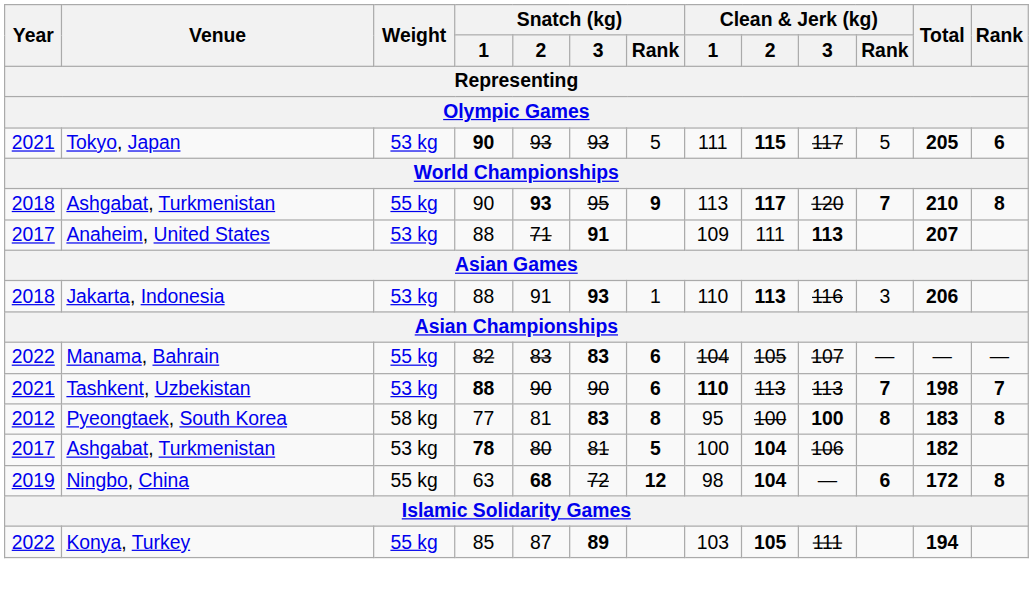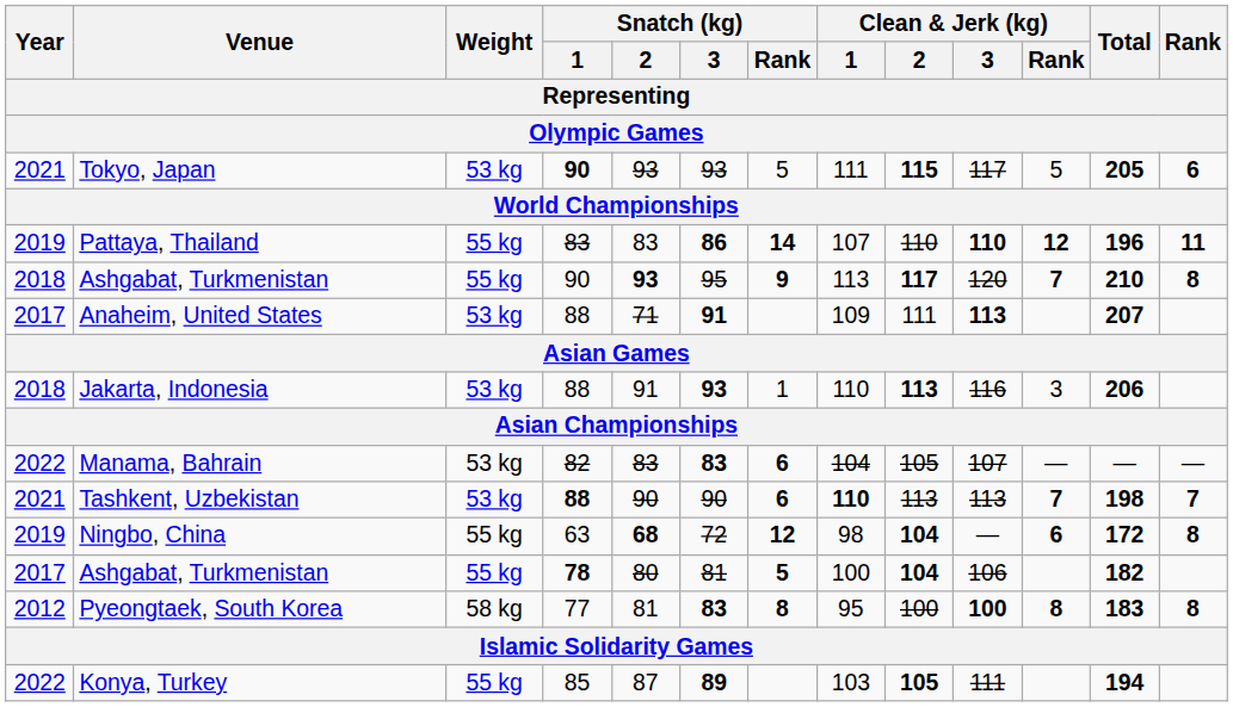 <table class = "wikitable" style="text-align:center;">
 <tr>
 <th rowspan=2 width=40>Year</th>
 <th rowspan=2 width=250>Venue</th>
 <th rowspan=2 width=60>Weight</th>
 <th colspan=4>Snatch (kg)</th>
 <th colspan=4>Clean & Jerk (kg)</th>
 <th rowspan=2 width=40>Total</th>
 <th rowspan=2 width=40>Rank</th>
 </tr>
 <tr>
 <th width=40>1</th>
 <th width=40>2</th>
 <th width=40>3</th>
 <th width=40>Rank</th>
 <th width=40>1</th>
 <th width=40>2</th>
 <th width=40>3</th>
 <th width=40>Rank</th>
 </tr>
 <tr>
 <th colspan=13>Representing </th>
 </tr>
 <tr>
 <th colspan=13><a href='#'>Olympic Games</a></th>
 </tr>
 <tr>
 <td><a href='#'>2021</a></td>
 <td align=left> <a href='#'>Tokyo</a>, <a href='#'>Japan</a></td>
 <td><a href='#'>53 kg</a></td>
 <td><strong>90</strong></td>
 <td><s>93</s></td>
 <td><s>93</s></td>
 <td>5</td>
 <td>111</td>
 <td><strong>115</strong></td>
 <td><s>117</s></td>
 <td>5</td>
 <td><strong>205</strong></td>
 <td><strong>6</strong></td>
 </tr>
 <tr>
 <th colspan=13><a href='#'>World Championships</a></th>
+</tr>
+<tr>
+<td><a href='#'>2019</a></td>
+<td align=left> <a href='#'>Pattaya</a>, <a href='#'>Thailand</a></td>
+<td><a href='#'>55 kg</a></td>
+<td><s>83</s></td>
+<td>83</td>
+<td><strong>86</strong></td>
+<td><strong>14</strong></td>
+<td>107</td>
+<td><s>110</s></td>
+<td><strong>110</strong></td>
+<td><strong>12</strong></td>
+<td><strong>196</strong></td>
+<td><strong>11</strong></td>
 </tr>
 <tr>
 <td><a href='#'>2018</a></td>
 <td align=left> <a href='#'>Ashgabat</a>, <a href='#'>Turkmenistan</a></td>
 <td><a href='#'>55 kg</a></td>
 <td>90</td>
 <td><strong>93</strong></td>
 <td><s>95</s></td>
 <td><strong>9</strong></td>
 <td>113</td>
 <td><strong>117</strong></td>
 <td><s>120</s></td>
 <td><strong>7</strong></td>
 <td><strong>210</strong></td>
 <td><strong>8</strong></td>
 </tr>
 <tr>
 <td><a href='#'>2017</a></td>
 <td align=left> <a href='#'>Anaheim</a>, <a href='#'>United States</a></td>
 <td><a href='#'>53 kg</a></td>
 <td>88</td>
 <td><s>71</s></td>
 <td><strong>91</strong></td>
 <td><strong></strong></td>
 <td>109</td>
 <td>111</td>
 <td><strong>113</strong></td>
 <td><strong></strong></td>
 <td><strong>207</strong></td>
 <td><strong></strong></td>
 </tr>
 <tr>
 <th colspan=13><a href='#'>Asian Games</a></th>
 </tr>
 <tr>
 <td><a href='#'>2018</a></td>
 <td align=left> <a href='#'>Jakarta</a>, <a href='#'>Indonesia</a></td>
 <td><a href='#'>53 kg</a></td>
 <td>88</td>
 <td>91</td>
 <td><strong>93</strong></td>
 <td>1</td>
 <td>110</td>
 <td><strong>113</strong></td>
 <td><s>116</s></td>
 <td>3</td>
 <td><strong>206</strong></td>
 <td><strong></strong></td>
 </tr>
 <tr>
 <th colspan=13><a href='#'>Asian Championships</a></th>
 </tr>
 <tr>
 <td><a href='#'>2022</a></td>
 <td align=left> <a href='#'>Manama</a>, <a href='#'>Bahrain</a></td>
-<td><a href='#'>55 kg</a></td>
+<td>53 kg</td>
 <td><s>82</s></td>
 <td><s>83</s></td>
 <td><strong>83</strong></td>
 <td><strong>6</strong></td>
 <td><s>104</s></td>
 <td><s>105</s></td>
 <td><s>107</s></td>
 <td>—</td>
 <td>—</td>
 <td>—</td>
 </tr>
 <tr>
 <td><a href='#'>2021</a></td>
 <td align=left> <a href='#'>Tashkent</a>, <a href='#'>Uzbekistan</a></td>
 <td><a href='#'>53 kg</a></td>
 <td><strong>88</strong></td>
 <td><s>90</s></td>
 <td><s>90</s></td>
 <td><strong>6</strong></td>
 <td><strong>110</strong></td>
 <td><s>113</s></td>
 <td><s>113</s></td>
 <td><strong>7</strong></td>
 <td><strong>198</strong></td>
 <td><strong>7</strong></td>
 </tr>
 <tr>
+<td><a href='#'>2019</a></td>
+<td align=left> <a href='#'>Ningbo</a>, <a href='#'>China</a></td>
+<td>55 kg</td>
+<td>63</td>
+<td><strong>68</strong></td>
+<td><s>72</s></td>
+<td><strong>12</strong></td>
+<td>98</td>
+<td><strong>104</strong></td>
+<td>—</td>
+<td><strong>6</strong></td>
+<td><strong>172</strong></td>
+<td><strong>8</strong></td>
+</tr>
+<tr>
+<td><a href='#'>2017</a></td>
+<td align=left> <a href='#'>Ashgabat</a>, <a href='#'>Turkmenistan</a></td>
+<td><a href='#'>55 kg</a></td>
+<td><strong>78</strong></td>
+<td><s>80</s></td>
+<td><s>81</s></td>
+<td><strong>5</strong></td>
+<td>100</td>
+<td><strong>104</strong></td>
+<td><s>106</s></td>
+<td><strong></strong></td>
+<td><strong>182</strong></td>
+<td><strong></strong></td>
+</tr>
+<tr>
 <td><a href='#'>2012</a></td>
 <td align=left> <a href='#'>Pyeongtaek</a>, <a href='#'>South Korea</a></td>
 <td>58 kg</td>
 <td>77</td>
 <td>81</td>
 <td><strong>83</strong></td>
 <td><strong>8</strong></td>
 <td>95</td>
 <td><s>100</s></td>
 <td><strong>100</strong></td>
 <td><strong>8</strong></td>
 <td><strong>183</strong></td>
-<td><strong>8</strong></td>
-</tr>
-<tr>
-<td><a href='#'>2017</a></td>
-<td align=left> <a href='#'>Ashgabat</a>, <a href='#'>Turkmenistan</a></td>
-<td>53 kg</td>
-<td><strong>78</strong></td>
-<td><s>80</s></td>
-<td><s>81</s></td>
-<td><strong>5</strong></td>
-<td>100</td>
-<td><strong>104</strong></td>
-<td><s>106</s></td>
-<td><strong></strong></td>
-<td><strong>182</strong></td>
-<td><strong></strong></td>
-</tr>
-<tr>
-<td><a href='#'>2019</a></td>
-<td align=left> <a href='#'>Ningbo</a>, <a href='#'>China</a></td>
-<td>55 kg</td>
-<td>63</td>
-<td><strong>68</strong></td>
-<td><s>72</s></td>
-<td><strong>12</strong></td>
-<td>98</td>
-<td><strong>104</strong></td>
-<td>—</td>
-<td><strong>6</strong></td>
-<td><strong>172</strong></td>
 <td><strong>8</strong></td>
 </tr>
 <tr>
 <th colspan=13><a href='#'>Islamic Solidarity Games</a></th>
 </tr>
 <tr>
 <td><a href='#'>2022</a></td>
 <td align=left> <a href='#'>Konya</a>, <a href='#'>Turkey</a></td>
 <td><a href='#'>55 kg</a></td>
 <td>85</td>
 <td>87</td>
 <td><strong>89</strong></td>
 <td><strong></strong></td>
 <td>103</td>
 <td><strong>105</strong></td>
 <td><s>111</s></td>
 <td><strong></strong></td>
 <td><strong>194</strong></td>
 <td><strong></strong></td>
 </tr>
 </table>
